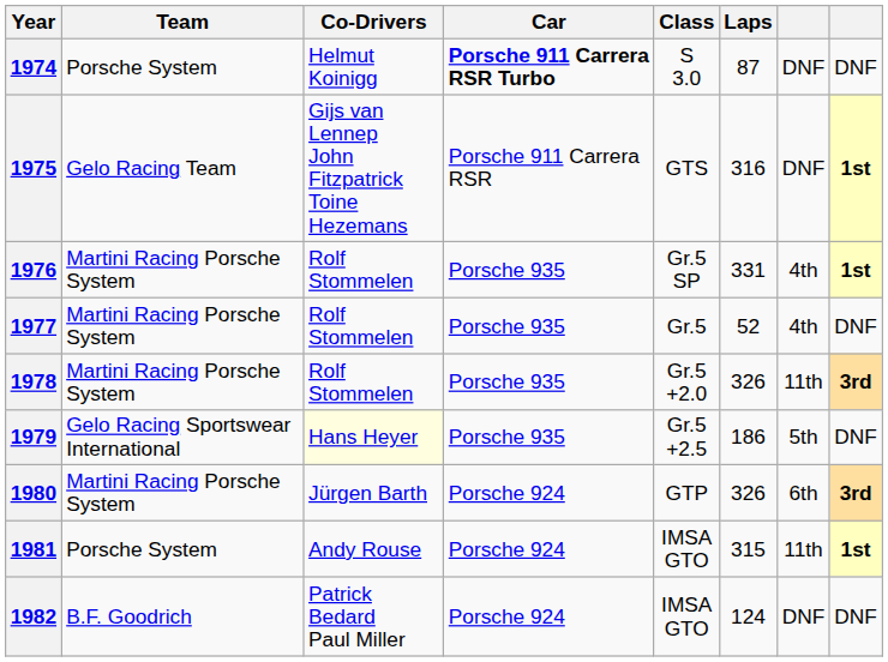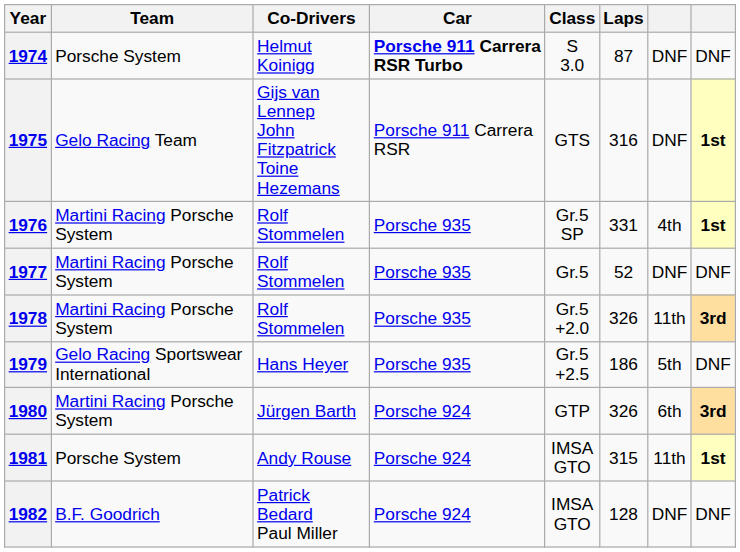 <table class="wikitable" style="text-align:center; font-size:90%">
 <tr>
 <th>Year</th>
 <th>Team</th>
 <th>Co-Drivers</th>
 <th>Car</th>
 <th>Class</th>
 <th>Laps</th>
 <th></th>
 <th></th>
 </tr>
 <tr>
 <th><a href='#'>1974</a></th>
 <td align="left"> Porsche System</td>
 <td align="left"> <a href='#'>Helmut Koinigg</a></td>
 <td align="left"><strong><a href='#'>Porsche 911</a> Carrera RSR Turbo</strong></td>
 <td>S<br>3.0</td>
 <td>87</td>
 <td>DNF</td>
 <td>DNF</td>
 </tr>
 <tr>
 <th><a href='#'>1975</a></th>
 <td align="left"> <a href='#'>Gelo Racing</a> Team</td>
 <td align="left"> <a href='#'>Gijs van Lennep</a><br> <a href='#'>John Fitzpatrick</a><br> <a href='#'>Toine Hezemans</a></td>
 <td align="left"><a href='#'>Porsche 911</a> Carrera RSR</td>
 <td>GTS</td>
 <td>316</td>
 <td>DNF</td>
 <td style="background:#FFFFBF;"><strong>1st</strong></td>
 </tr>
 <tr>
 <th><a href='#'>1976</a></th>
 <td align="left"> <a href='#'>Martini Racing</a> Porsche System</td>
 <td align="left"> <a href='#'>Rolf Stommelen</a></td>
 <td align="left"><a href='#'>Porsche 935</a></td>
 <td>Gr.5<br>SP</td>
 <td>331</td>
 <td>4th</td>
 <td style="background:#FFFFBF;"><strong>1st</strong></td>
 </tr>
 <tr>
 <th><a href='#'>1977</a></th>
 <td align="left"> <a href='#'>Martini Racing</a> Porsche System</td>
 <td align="left"> <a href='#'>Rolf Stommelen</a></td>
 <td align="left"><a href='#'>Porsche 935</a></td>
 <td>Gr.5</td>
 <td>52</td>
-<td>4th</td>
+<td>DNF</td>
 <td>DNF</td>
 </tr>
 <tr>
 <th><a href='#'>1978</a></th>
 <td align="left"> <a href='#'>Martini Racing</a> Porsche System</td>
 <td align="left"> <a href='#'>Rolf Stommelen</a></td>
 <td align="left"><a href='#'>Porsche 935</a></td>
 <td>Gr.5<br>+2.0</td>
 <td>326</td>
 <td>11th</td>
 <td style="background:#FFDF9F;"><strong>3rd</strong></td>
 </tr>
 <tr>
 <th><a href='#'>1979</a></th>
 <td align="left"> <a href='#'>Gelo Racing</a> Sportswear International</td>
-<td align="left" style="background: lightyellow;"> <a href='#'>Hans Heyer</a></td>
+<td align="left"> <a href='#'>Hans Heyer</a></td>
 <td align="left"><a href='#'>Porsche 935</a></td>
 <td>Gr.5<br>+2.5</td>
 <td>186</td>
 <td>5th</td>
 <td>DNF</td>
 </tr>
 <tr>
 <th><a href='#'>1980</a></th>
 <td align="left"> <a href='#'>Martini Racing</a> Porsche System</td>
 <td align="left"> <a href='#'>Jürgen Barth</a></td>
 <td align="left"><a href='#'>Porsche 924</a></td>
 <td>GTP</td>
 <td>326</td>
 <td>6th</td>
 <td style="background:#FFDF9F;"><strong>3rd</strong></td>
 </tr>
 <tr>
 <th><a href='#'>1981</a></th>
 <td align="left"> Porsche System</td>
 <td align="left"> <a href='#'>Andy Rouse</a></td>
 <td align="left"><a href='#'>Porsche 924</a></td>
 <td>IMSA<br>GTO</td>
 <td>315</td>
 <td>11th</td>
 <td style="background:#FFFFBF;"><strong>1st</strong></td>
 </tr>
 <tr>
 <th><a href='#'>1982</a></th>
 <td align="left"> <a href='#'>B.F. Goodrich</a></td>
 <td align="left"> <a href='#'>Patrick Bedard</a><br> Paul Miller</td>
 <td align="left"><a href='#'>Porsche 924</a></td>
 <td>IMSA<br>GTO</td>
-<td>124</td>
+<td>128</td>
 <td>DNF</td>
 <td>DNF</td>
 </tr>
 </table>
